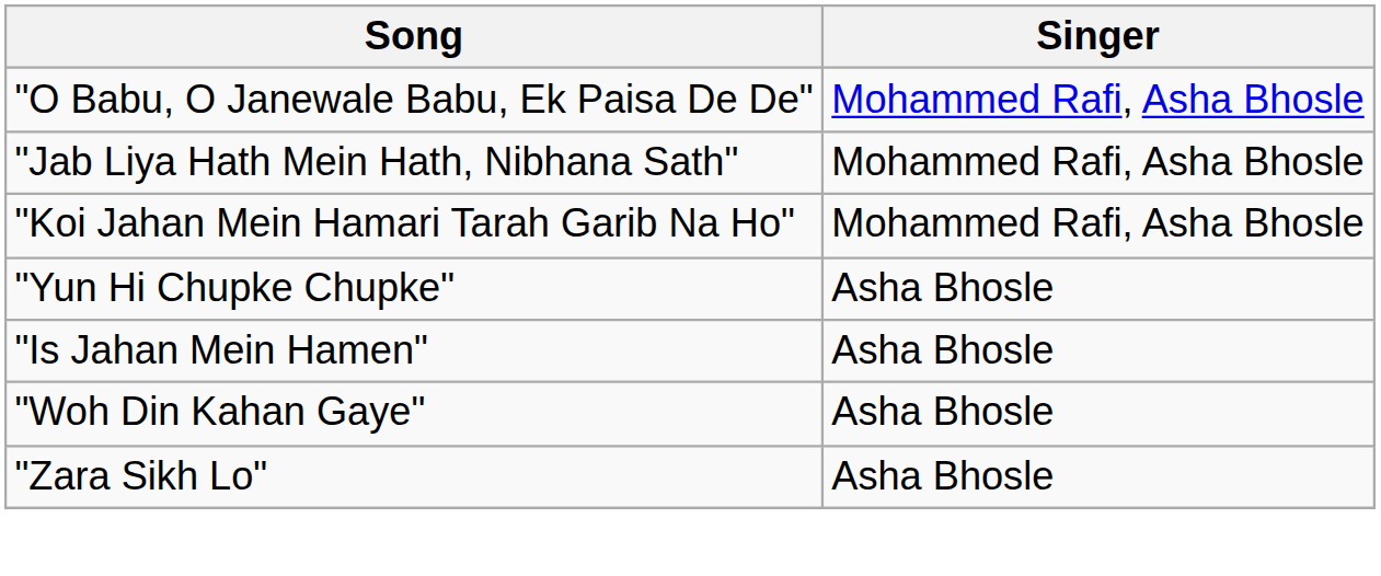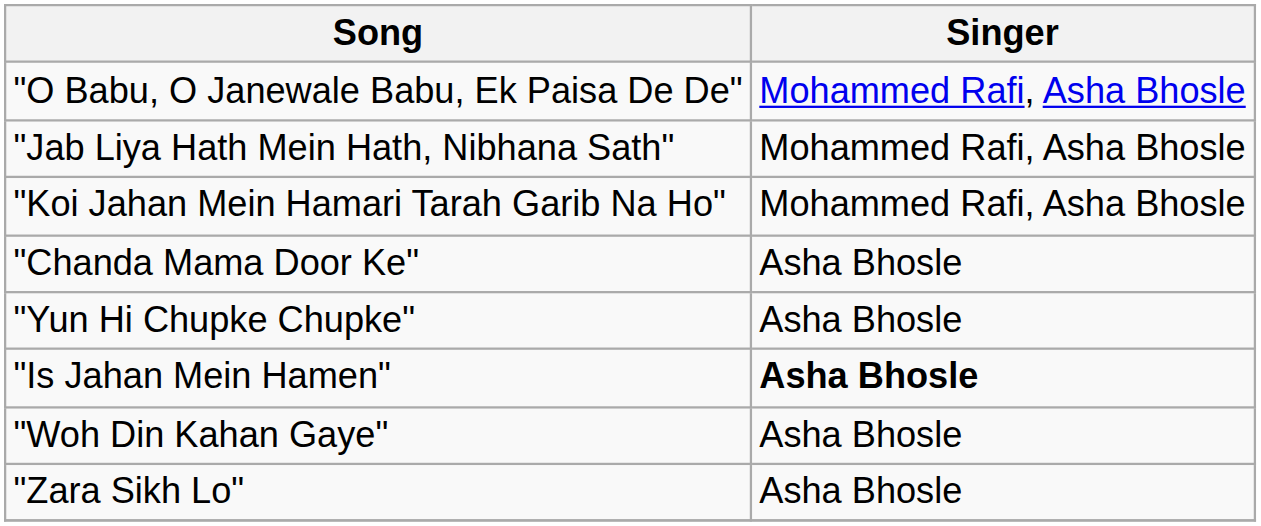 <table class="wikitable">
 <tr>
 <th>Song</th>
 <th>Singer</th>
 </tr>
 <tr>
 <td>"O Babu, O Janewale Babu, Ek Paisa De De"</td>
 <td><a href='#'>Mohammed Rafi</a>, <a href='#'>Asha Bhosle</a></td>
 </tr>
 <tr>
 <td>"Jab Liya Hath Mein Hath, Nibhana Sath"</td>
 <td>Mohammed Rafi, Asha Bhosle</td>
 </tr>
 <tr>
 <td>"Koi Jahan Mein Hamari Tarah Garib Na Ho"</td>
 <td>Mohammed Rafi, Asha Bhosle</td>
 </tr>
 <tr>
+<td>"Chanda Mama Door Ke"</td>
+<td>Asha Bhosle</td>
+</tr>
+<tr>
 <td>"Yun Hi Chupke Chupke"</td>
 <td>Asha Bhosle</td>
 </tr>
 <tr>
 <td>"Is Jahan Mein Hamen"</td>
-<td>Asha Bhosle</td>
+<td><strong>Asha Bhosle</strong></td>
 </tr>
 <tr>
 <td>"Woh Din Kahan Gaye"</td>
 <td>Asha Bhosle</td>
 </tr>
 <tr>
 <td>"Zara Sikh Lo"</td>
 <td>Asha Bhosle</td>
 </tr>
 <tr>
 </tr>
 </table>
